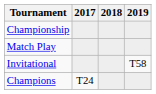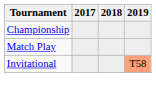 <table class="wikitable" style="text-align:center;">
 <tr>
 <th>Tournament</th>
 <th>2017</th>
 <th>2018</th>
 <th>2019</th>
 </tr>
 <tr>
 <td align="left"><a href='#'>Championship</a></td>
 <td style="background:#eeeeee;"></td>
 <td style="background:#eeeeee;"></td>
 <td style="background:#eeeeee;"></td>
 </tr>
 <tr>
 <td align="left"><a href='#'>Match Play</a></td>
 <td style="background:#eeeeee;"></td>
 <td style="background:#eeeeee;"></td>
 <td style="background:#eeeeee;"></td>
 </tr>
 <tr>
 <td align="left"><a href='#'>Invitational</a></td>
 <td style="background:#eeeeee;"></td>
 <td style="background:#eeeeee;"></td>
-<td>T58</td>
-</tr>
-<tr>
-<td align="left"><a href='#'>Champions</a></td>
-<td>T24</td>
-<td style="background:#eeeeee;"></td>
-<td style="background:#eeeeee;"></td>
+<td style="background: lightsalmon;">T58</td>
 </tr>
 </table>
